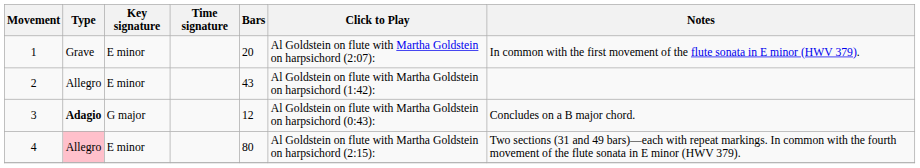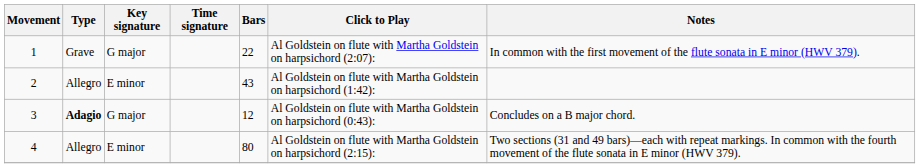 <table class="wikitable" border="1">
 <tr>
 <th bgcolor=ececec>Movement</th>
 <th bgcolor=ececec>Type</th>
 <th bgcolor=ececec>Key signature</th>
 <th bgcolor=ececec>Time signature</th>
 <th bgcolor=ececec>Bars</th>
 <th bgcolor=ececec>Click to Play</th>
 <th bgcolor=ececec>Notes</th>
 </tr>
 <tr>
 <td align=center>1</td>
 <td>Grave</td>
-<td>E minor</td>
+<td>G major</td>
 <td></td>
-<td>20</td>
+<td>22</td>
 <td>Al Goldstein on flute with <a href='#'>Martha Goldstein</a> on harpsichord (2:07): </td>
 <td>In common with the first movement of the <a href='#'>flute sonata in E minor (HWV 379)</a>.</td>
 </tr>
 <tr>
 <td align=center>2</td>
 <td>Allegro</td>
 <td>E minor</td>
 <td></td>
 <td>43</td>
 <td>Al Goldstein on flute with Martha Goldstein on harpsichord (1:42): </td>
 <td></td>
 </tr>
 <tr>
 <td align=center>3</td>
 <td><strong>Adagio</strong></td>
 <td>G major</td>
 <td></td>
 <td>12</td>
 <td>Al Goldstein on flute with Martha Goldstein on harpsichord (0:43): </td>
 <td>Concludes on a B major chord.</td>
 </tr>
 <tr>
 <td align=center>4</td>
-<td style="background: pink;">Allegro</td>
+<td>Allegro</td>
 <td>E minor</td>
 <td></td>
 <td>80</td>
 <td>Al Goldstein on flute with Martha Goldstein on harpsichord (2:15): </td>
 <td>Two sections (31 and 49 bars)—each with repeat markings. In common with the fourth movement of the flute sonata in E minor (HWV 379).</td>
 </tr>
 <tr>
 </tr>
 </table>
